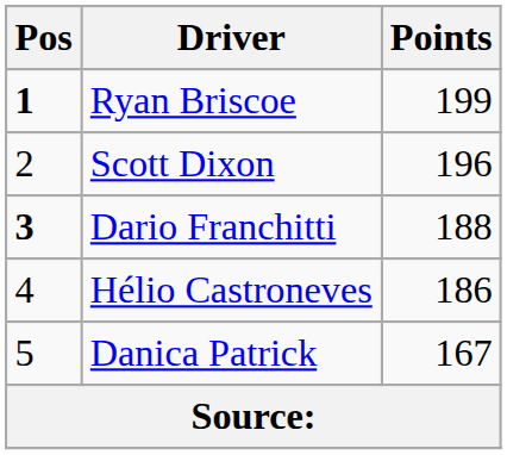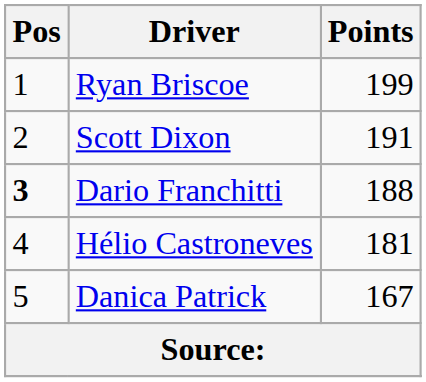 <table class="wikitable" style="font-size: 95%;">
 <tr>
 <th>Pos</th>
 <th>Driver</th>
 <th>Points</th>
 </tr>
 <tr>
-<td><strong>1</strong></td>
+<td>1</td>
 <td> <a href='#'>Ryan Briscoe</a></td>
 <td align="right">199</td>
 </tr>
 <tr>
 <td>2</td>
 <td> <a href='#'>Scott Dixon</a></td>
-<td align="right">196</td>
+<td align="right">191</td>
 </tr>
 <tr>
 <td><strong>3</strong></td>
 <td> <a href='#'>Dario Franchitti</a></td>
 <td align="right">188</td>
 </tr>
 <tr>
 <td>4</td>
 <td> <a href='#'>Hélio Castroneves</a></td>
-<td align="right">186</td>
+<td align="right">181</td>
 </tr>
 <tr>
 <td>5</td>
 <td> <a href='#'>Danica Patrick</a></td>
 <td align="right">167</td>
 </tr>
 <tr>
 <th colspan=3><strong>Source:</strong></th>
 </tr>
 <tr>
 </tr>
 </table>
